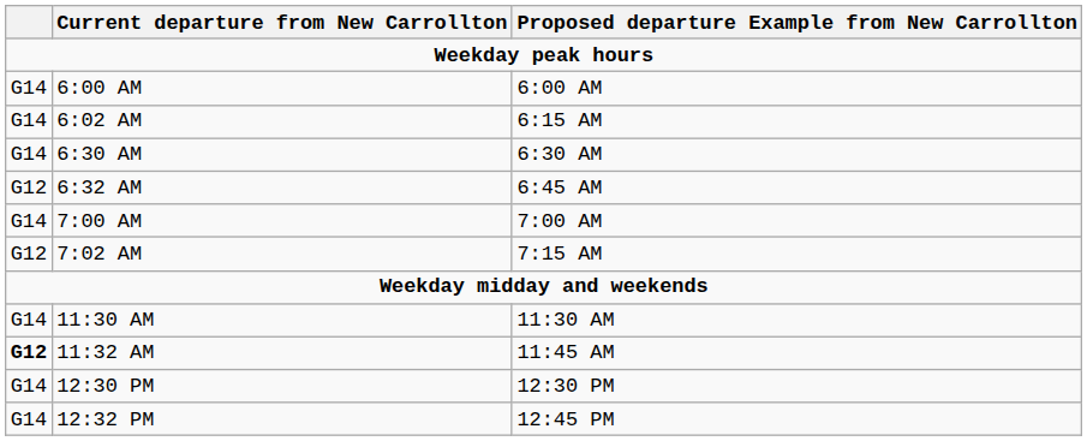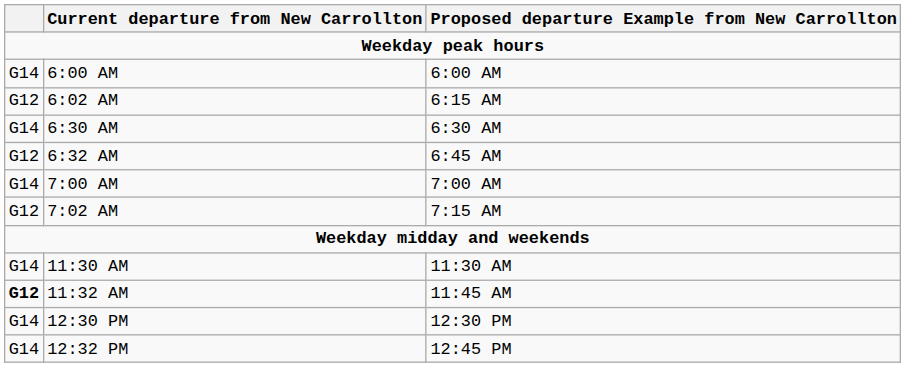 <table class="wikitable">
 <tr>
 <th></th>
 <th>Current departure from New Carrollton</th>
 <th>Proposed departure Example from New Carrollton</th>
 </tr>
 <tr align="center">
 <td colspan=3><strong>Weekday peak hours</strong></td>
 </tr>
 <tr>
 <td>G14</td>
 <td>6:00 AM</td>
 <td>6:00 AM</td>
 </tr>
 <tr>
-<td>G14</td>
+<td>G12</td>
 <td>6:02 AM</td>
 <td>6:15 AM</td>
 </tr>
 <tr>
 <td>G14</td>
 <td>6:30 AM</td>
 <td>6:30 AM</td>
 </tr>
 <tr>
 <td>G12</td>
 <td>6:32 AM</td>
 <td>6:45 AM</td>
 </tr>
 <tr>
 <td>G14</td>
 <td>7:00 AM</td>
 <td>7:00 AM</td>
 </tr>
 <tr>
 <td>G12</td>
 <td>7:02 AM</td>
 <td>7:15 AM</td>
 </tr>
 <tr align="center">
 <td colspan=3><strong>Weekday midday and weekends</strong></td>
 </tr>
 <tr>
 <td>G14</td>
 <td>11:30 AM</td>
 <td>11:30 AM</td>
 </tr>
 <tr>
 <td><strong>G12</strong></td>
 <td>11:32 AM</td>
 <td>11:45 AM</td>
 </tr>
 <tr>
 <td>G14</td>
 <td>12:30 PM</td>
 <td>12:30 PM</td>
 </tr>
 <tr>
 <td>G14</td>
 <td>12:32 PM</td>
 <td>12:45 PM</td>
 </tr>
 </table>
